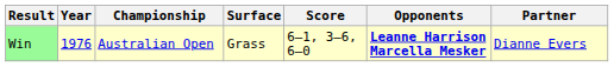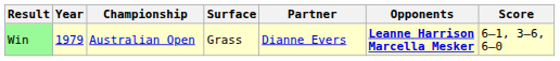 <table class="sortable wikitable">
 <tr>
 <th style="width:40px">Result</th>
 <th style="width:30px">Year</th>
 <th style="width:150px">Championship</th>
 <th style="width:50px">Surface</th>
+<th style="width:160px">Partner</th>
+<th style="width:160px">Opponents</th>
 <th style="width:110px" class="unsortable">Score</th>
-<th style="width:160px">Opponents</th>
-<th style="width:160px">Partner</th>
 </tr>
 <tr style="background:#ffc;">
 <td style="background:#98fb98;">Win</td>
-<td><a href='#'>1976</a></td>
+<td><a href='#'>1979</a></td>
 <td><a href='#'>Australian Open</a></td>
 <td>Grass</td>
+<td> <a href='#'>Dianne Evers</a></td>
+<td><strong> <a href='#'>Leanne Harrison</a><br> <a href='#'>Marcella Mesker</a></strong></td>
 <td>6–1, 3–6, 6–0</td>
-<td><strong> <a href='#'>Leanne Harrison</a><br> <a href='#'>Marcella Mesker</a></strong></td>
-<td> <a href='#'>Dianne Evers</a></td>
 </tr>
 </table>
